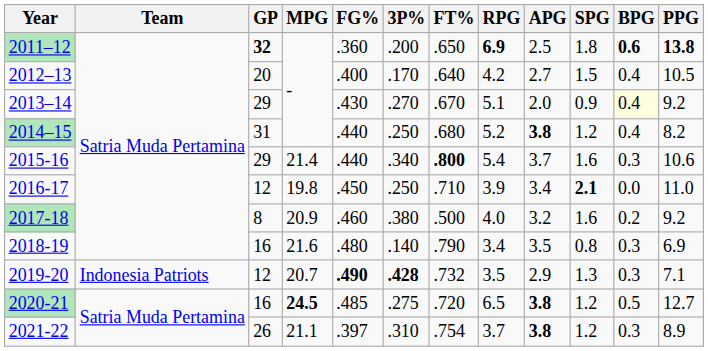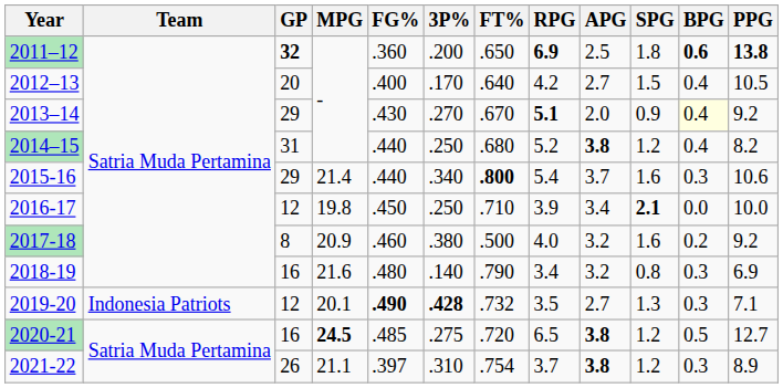 <table class="wikitable sortable">
 <tr>
 <th>Year</th>
 <th>Team</th>
 <th>GP</th>
 <th>MPG</th>
 <th>FG%</th>
 <th>3P%</th>
 <th>FT%</th>
 <th>RPG</th>
 <th>APG</th>
 <th>SPG</th>
 <th>BPG</th>
 <th>PPG</th>
 </tr>
 <tr>
 <td style="text-align:left; background:#afe6ba;"><a href='#'>2011–12</a></td>
 <td rowspan="8"><a href='#'>Satria Muda Pertamina</a></td>
 <td><strong>32</strong></td>
 <td rowspan="4">-</td>
 <td>.360</td>
 <td>.200</td>
 <td>.650</td>
 <td><strong>6.9</strong></td>
 <td>2.5</td>
 <td>1.8</td>
 <td><strong>0.6</strong></td>
 <td><strong>13.8</strong></td>
 </tr>
 <tr>
 <td><a href='#'>2012–13</a></td>
 <td>20</td>
 <td>.400</td>
 <td>.170</td>
 <td>.640</td>
 <td>4.2</td>
 <td>2.7</td>
 <td>1.5</td>
 <td>0.4</td>
 <td>10.5</td>
 </tr>
 <tr>
 <td><a href='#'>2013–14</a></td>
 <td>29</td>
 <td>.430</td>
 <td>.270</td>
 <td>.670</td>
-<td>5.1</td>
+<td><strong>5.1</strong></td>
 <td>2.0</td>
 <td>0.9</td>
 <td style="background: lightyellow;">0.4</td>
 <td>9.2</td>
 </tr>
 <tr>
 <td style="text-align:left; background:#afe6ba;"><a href='#'>2014–15</a></td>
 <td>31</td>
 <td>.440</td>
 <td>.250</td>
 <td>.680</td>
 <td>5.2</td>
 <td><strong>3.8</strong></td>
 <td>1.2</td>
 <td>0.4</td>
 <td>8.2</td>
 </tr>
 <tr>
 <td><a href='#'>2015-16</a></td>
 <td>29</td>
 <td>21.4</td>
 <td>.440</td>
 <td>.340</td>
 <td><strong>.800</strong></td>
 <td>5.4</td>
 <td>3.7</td>
 <td>1.6</td>
 <td>0.3</td>
 <td>10.6</td>
 </tr>
 <tr>
 <td><a href='#'>2016-17</a></td>
 <td>12</td>
 <td>19.8</td>
 <td>.450</td>
 <td>.250</td>
 <td>.710</td>
 <td>3.9</td>
 <td>3.4</td>
 <td><strong>2.1</strong></td>
 <td>0.0</td>
-<td>11.0</td>
+<td>10.0</td>
 </tr>
 <tr>
 <td style="text-align:left; background:#afe6ba;"><a href='#'>2017-18</a></td>
 <td>8</td>
 <td>20.9</td>
 <td>.460</td>
 <td>.380</td>
 <td>.500</td>
 <td>4.0</td>
 <td>3.2</td>
 <td>1.6</td>
 <td>0.2</td>
 <td>9.2</td>
 </tr>
 <tr>
 <td><a href='#'>2018-19</a></td>
 <td>16</td>
 <td>21.6</td>
 <td>.480</td>
 <td>.140</td>
 <td>.790</td>
 <td>3.4</td>
-<td>3.5</td>
+<td>3.2</td>
 <td>0.8</td>
 <td>0.3</td>
 <td>6.9</td>
 </tr>
 <tr>
 <td><a href='#'>2019-20</a></td>
 <td><a href='#'>Indonesia Patriots</a></td>
 <td>12</td>
-<td>20.7</td>
+<td>20.1</td>
 <td><strong>.490</strong></td>
 <td><strong>.428</strong></td>
 <td>.732</td>
 <td>3.5</td>
-<td>2.9</td>
+<td>2.7</td>
 <td>1.3</td>
 <td>0.3</td>
 <td>7.1</td>
 </tr>
 <tr>
 <td style="text-align:left; background:#afe6ba;"><a href='#'>2020-21</a></td>
 <td rowspan="2"><a href='#'>Satria Muda Pertamina</a></td>
 <td>16</td>
 <td><strong>24.5</strong></td>
 <td>.485</td>
 <td>.275</td>
 <td>.720</td>
 <td>6.5</td>
 <td><strong>3.8</strong></td>
 <td>1.2</td>
 <td>0.5</td>
 <td>12.7</td>
 </tr>
 <tr>
 <td><a href='#'>2021-22</a></td>
 <td>26</td>
 <td>21.1</td>
 <td>.397</td>
 <td>.310</td>
 <td>.754</td>
 <td>3.7</td>
 <td><strong>3.8</strong></td>
 <td>1.2</td>
 <td>0.3</td>
 <td>8.9</td>
 </tr>
 </table>
